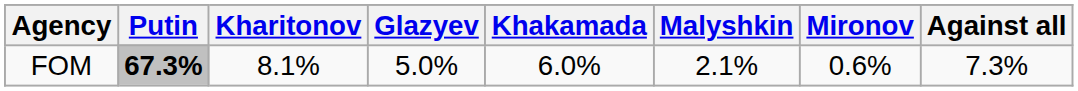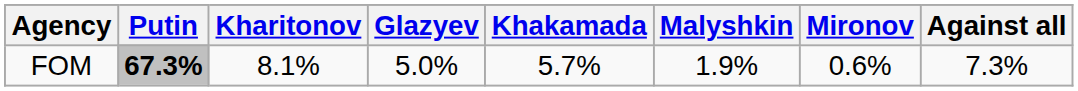 <table class=wikitable style="text-align:center; font-size:90%; line-height:14px">
 <tr>
 <th>Agency</th>
 <th><a href='#'>Putin</a></th>
 <th><a href='#'>Kharitonov</a></th>
 <th><a href='#'>Glazyev</a></th>
 <th><a href='#'>Khakamada</a></th>
 <th><a href='#'>Malyshkin</a></th>
 <th><a href='#'>Mironov</a></th>
 <th>Against all</th>
 </tr>
 <tr>
 <td>FOM</td>
 <td style="background:#C0C0C0"><strong>67.3%</strong></td>
 <td>8.1%</td>
 <td>5.0%</td>
-<td>6.0%</td>
-<td>2.1%</td>
+<td>5.7%</td>
+<td>1.9%</td>
 <td>0.6%</td>
 <td>7.3%</td>
 </tr>
 </table>
